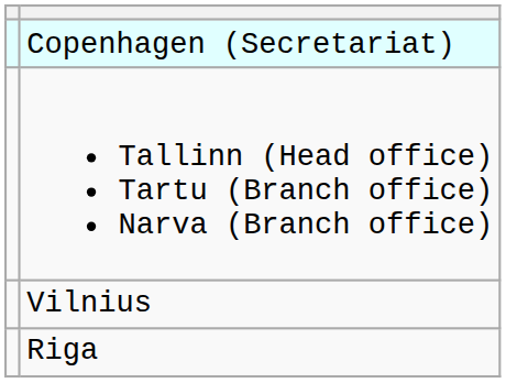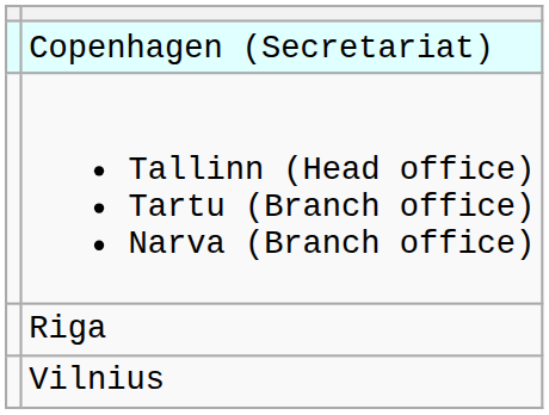 <table class="wikitable">
 <tr>
 <th></th>
 <th></th>
 </tr>
 <tr>
 <td style="background:lightcyan;"></td>
 <td style="background:lightcyan;">Copenhagen (Secretariat)</td>
 </tr>
 <tr>
 <td></td>
 <td><br><ul><li>Tallinn (Head office)</li><li>Tartu (Branch office)</li><li>Narva (Branch office)</li></ul></td>
 </tr>
 <tr>
 <td></td>
-<td>Vilnius</td>
+<td>Riga</td>
 </tr>
 <tr>
 <td></td>
-<td>Riga</td>
+<td>Vilnius</td>
 </tr>
 </table>
